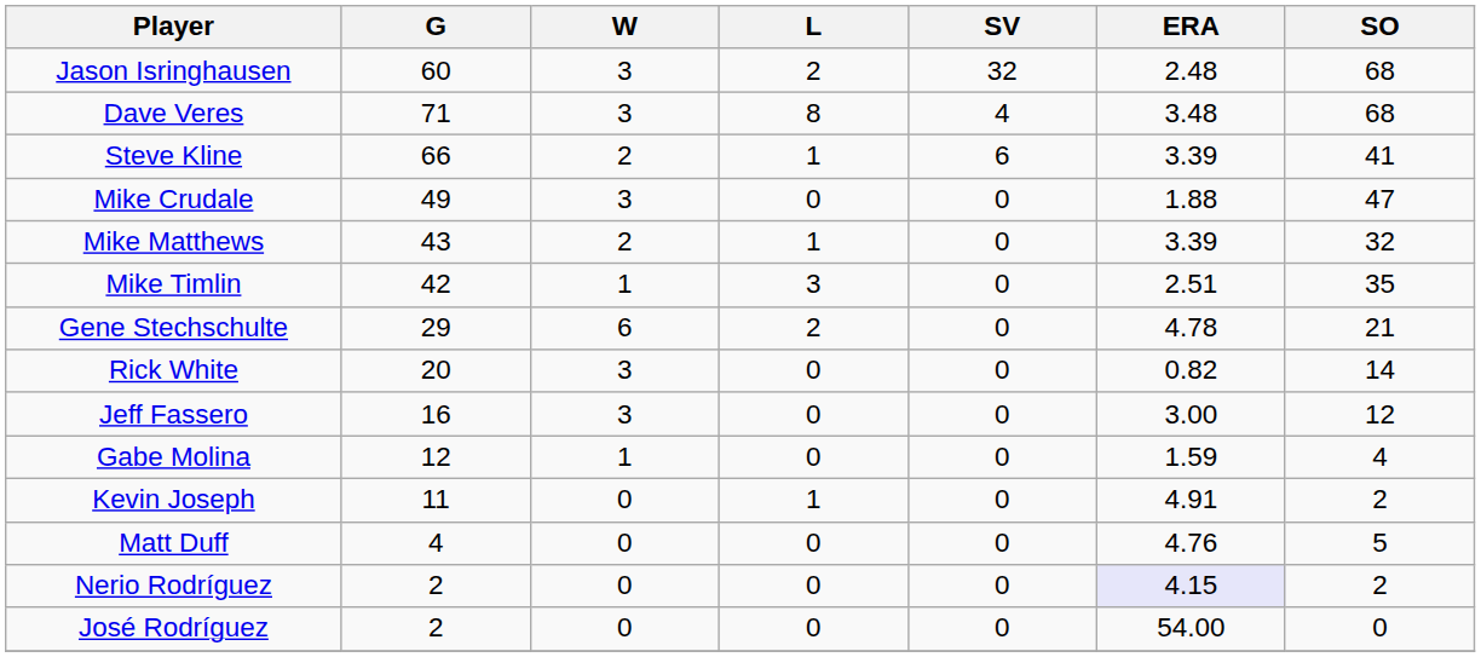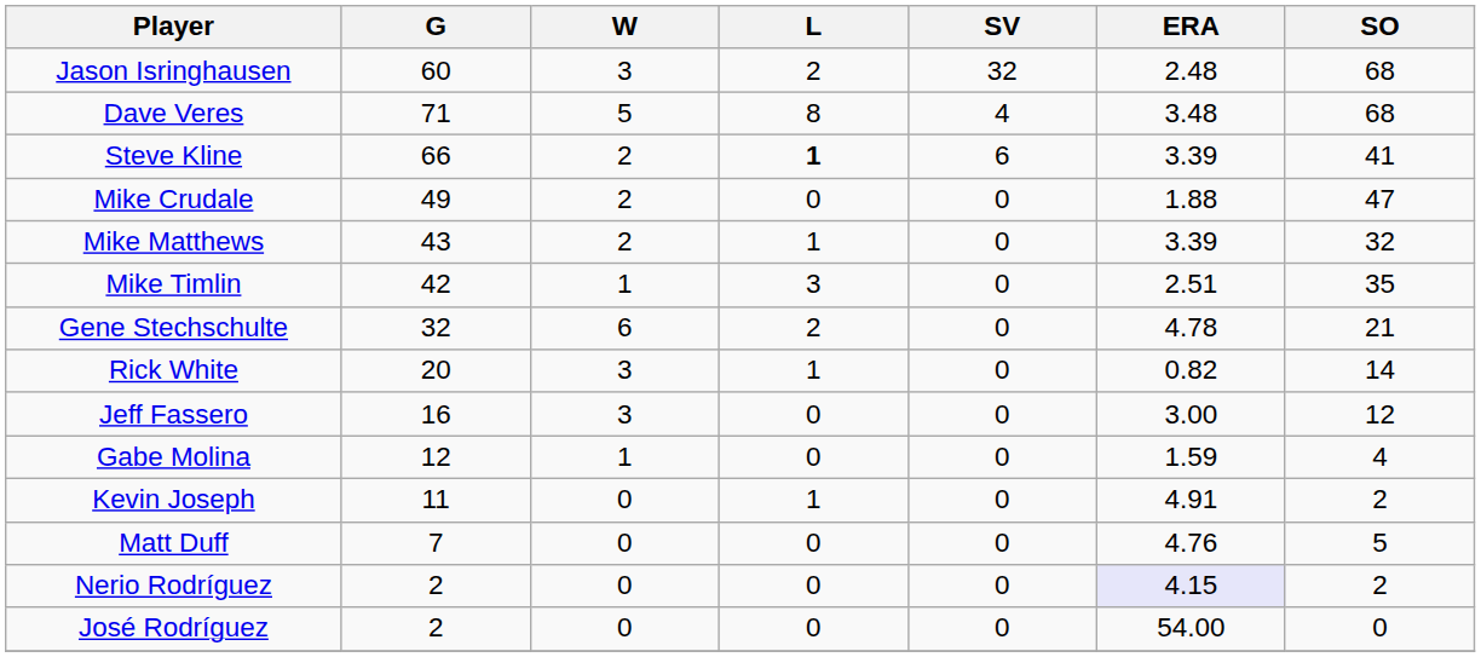 <table class="wikitable sortable">
 <tr>
 <th bgcolor="#DDDDFF" width="16%">Player</th>
 <th bgcolor="#DDDDFF" width="9%">G</th>
 <th bgcolor="#DDDDFF" width="9%">W</th>
 <th bgcolor="#DDDDFF" width="9%">L</th>
 <th bgcolor="#DDDDFF" width="9%">SV</th>
 <th bgcolor="#DDDDFF" width="9%">ERA</th>
 <th bgcolor="#DDDDFF" width="9%">SO</th>
 </tr>
 <tr align="center">
 <td><a href='#'>Jason Isringhausen</a></td>
 <td>60</td>
 <td>3</td>
 <td>2</td>
 <td>32</td>
 <td>2.48</td>
 <td>68</td>
 </tr>
 <tr align=center>
 <td><a href='#'>Dave Veres</a></td>
 <td>71</td>
-<td>3</td>
+<td>5</td>
 <td>8</td>
 <td>4</td>
 <td>3.48</td>
 <td>68</td>
 </tr>
 <tr align="center">
 <td><a href='#'>Steve Kline</a></td>
 <td>66</td>
 <td>2</td>
-<td>1</td>
+<td><strong>1</strong></td>
 <td>6</td>
 <td>3.39</td>
 <td>41</td>
 </tr>
 <tr align="center">
 <td><a href='#'>Mike Crudale</a></td>
 <td>49</td>
-<td>3</td>
+<td>2</td>
 <td>0</td>
 <td>0</td>
 <td>1.88</td>
 <td>47</td>
 </tr>
 <tr align="center">
 <td><a href='#'>Mike Matthews</a></td>
 <td>43</td>
 <td>2</td>
 <td>1</td>
 <td>0</td>
 <td>3.39</td>
 <td>32</td>
 </tr>
 <tr align="center">
 <td><a href='#'>Mike Timlin</a></td>
 <td>42</td>
 <td>1</td>
 <td>3</td>
 <td>0</td>
 <td>2.51</td>
 <td>35</td>
 </tr>
 <tr align="center">
 <td><a href='#'>Gene Stechschulte</a></td>
-<td>29</td>
+<td>32</td>
 <td>6</td>
 <td>2</td>
 <td>0</td>
 <td>4.78</td>
 <td>21</td>
 </tr>
 <tr align="center">
 <td><a href='#'>Rick White</a></td>
 <td>20</td>
 <td>3</td>
-<td>0</td>
+<td>1</td>
 <td>0</td>
 <td>0.82</td>
 <td>14</td>
 </tr>
 <tr align="center">
 <td><a href='#'>Jeff Fassero</a></td>
 <td>16</td>
 <td>3</td>
 <td>0</td>
 <td>0</td>
 <td>3.00</td>
 <td>12</td>
 </tr>
 <tr align="center">
 <td><a href='#'>Gabe Molina</a></td>
 <td>12</td>
 <td>1</td>
 <td>0</td>
 <td>0</td>
 <td>1.59</td>
 <td>4</td>
 </tr>
 <tr align="center">
 <td><a href='#'>Kevin Joseph</a></td>
 <td>11</td>
 <td>0</td>
 <td>1</td>
 <td>0</td>
 <td>4.91</td>
 <td>2</td>
 </tr>
 <tr align="center">
 <td><a href='#'>Matt Duff</a></td>
-<td>4</td>
+<td>7</td>
 <td>0</td>
 <td>0</td>
 <td>0</td>
 <td>4.76</td>
 <td>5</td>
 </tr>
 <tr align="center">
 <td><a href='#'>Nerio Rodríguez</a></td>
 <td>2</td>
 <td>0</td>
 <td>0</td>
 <td>0</td>
 <td style="background: lavender;">4.15</td>
 <td>2</td>
 </tr>
 <tr align="center">
 <td><a href='#'>José Rodríguez</a></td>
 <td>2</td>
 <td>0</td>
 <td>0</td>
 <td>0</td>
 <td>54.00</td>
 <td>0</td>
 </tr>
 <tr align="center">
 </tr>
 </table>
